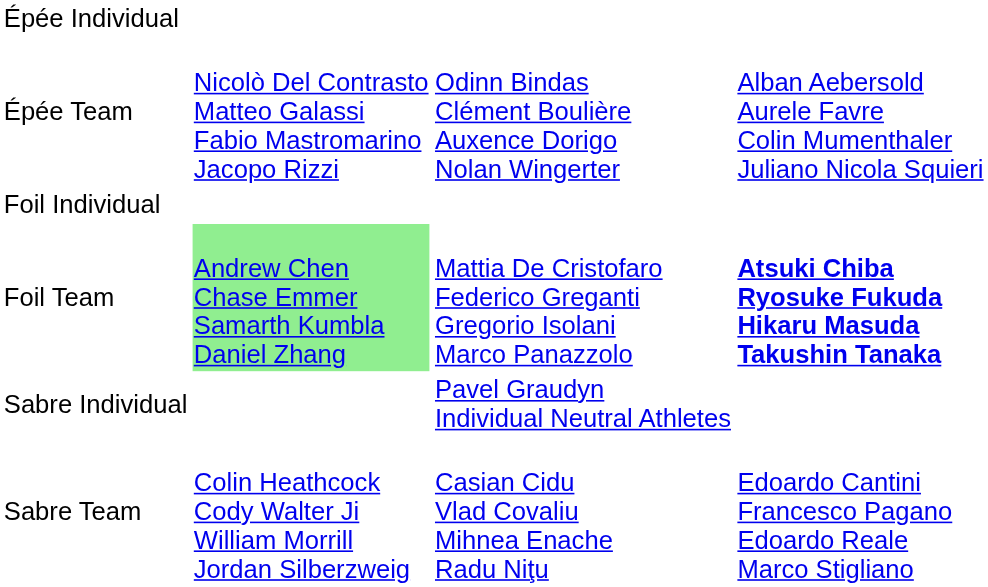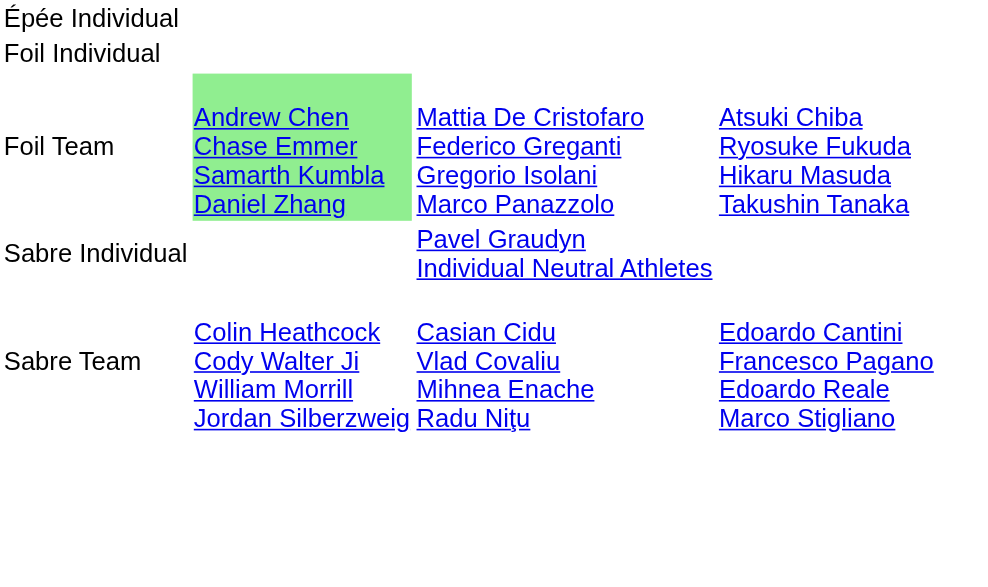 <table>
 <tr>
 <td rowspan="2">Épée Individual</td>
 <td rowspan="2"></td>
 <td rowspan="2"></td>
 <td></td>
 </tr>
 <tr>
 <td></td>
-</tr>
-<tr>
-<td>Épée Team</td>
-<td><br><a href='#'>Nicolò Del Contrasto</a><br><a href='#'>Matteo Galassi</a><br><a href='#'>Fabio Mastromarino</a><br><a href='#'>Jacopo Rizzi</a></td>
-<td><br><a href='#'>Odinn Bindas</a><br><a href='#'>Clément Boulière</a><br><a href='#'>Auxence Dorigo</a><br><a href='#'>Nolan Wingerter</a></td>
-<td><br><a href='#'>Alban Aebersold</a><br><a href='#'>Aurele Favre</a><br><a href='#'>Colin Mumenthaler</a><br><a href='#'>Juliano Nicola Squieri</a></td>
 </tr>
 <tr>
 <td rowspan="2">Foil Individual</td>
 <td rowspan="2"></td>
 <td rowspan="2"></td>
 <td></td>
 </tr>
 <tr>
 <td></td>
 </tr>
 <tr>
 <td>Foil Team</td>
 <td style="background: lightgreen;"><br><a href='#'>Andrew Chen</a><br><a href='#'>Chase Emmer</a><br><a href='#'>Samarth Kumbla</a><br><a href='#'>Daniel Zhang</a></td>
 <td><br><a href='#'>Mattia De Cristofaro</a><br><a href='#'>Federico Greganti</a><br><a href='#'>Gregorio Isolani</a><br><a href='#'>Marco Panazzolo</a></td>
-<td><strong><br><a href='#'>Atsuki Chiba</a><br><a href='#'>Ryosuke Fukuda</a><br><a href='#'>Hikaru Masuda</a><br><a href='#'>Takushin Tanaka</a></strong></td>
+<td><br><a href='#'>Atsuki Chiba</a><br><a href='#'>Ryosuke Fukuda</a><br><a href='#'>Hikaru Masuda</a><br><a href='#'>Takushin Tanaka</a></td>
 </tr>
 <tr>
 <td rowspan="2">Sabre Individual</td>
 <td rowspan="2"></td>
 <td rowspan="2"><a href='#'>Pavel Graudyn</a><br><a href='#'>Individual Neutral Athletes</a></td>
 <td></td>
 </tr>
 <tr>
 <td></td>
 </tr>
 <tr>
 <td>Sabre Team</td>
 <td><br><a href='#'>Colin Heathcock</a><br><a href='#'>Cody Walter Ji</a><br><a href='#'>William Morrill</a><br><a href='#'>Jordan Silberzweig</a></td>
 <td><br><a href='#'>Casian Cidu</a><br><a href='#'>Vlad Covaliu</a><br><a href='#'>Mihnea Enache</a><br><a href='#'>Radu Niţu</a></td>
 <td><br><a href='#'>Edoardo Cantini</a><br><a href='#'>Francesco Pagano</a><br><a href='#'>Edoardo Reale</a><br><a href='#'>Marco Stigliano</a></td>
 </tr>
 </table>
